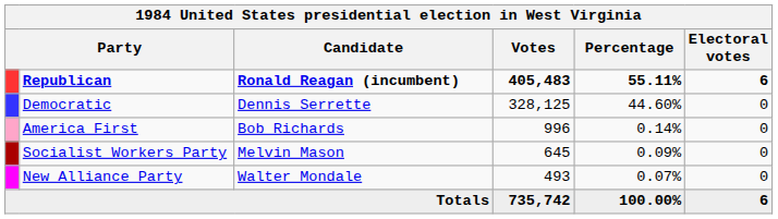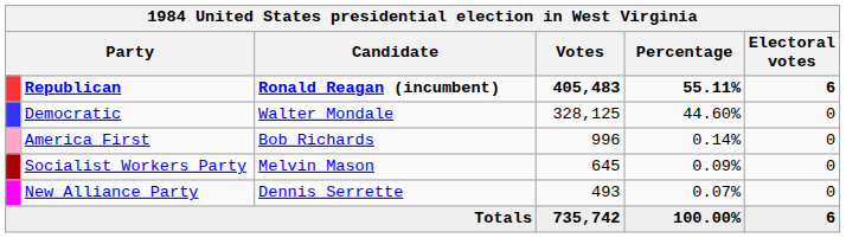 <table class="wikitable" style="font-size: 95%;">
 <tr>
 <th colspan="6">1984 United States presidential election in West Virginia</th>
 </tr>
 <tr>
 <th colspan="2" style="width: 15em">Party</th>
 <th style="width: 17em">Candidate</th>
 <th style="width: 5em">Votes</th>
 <th style="width: 7em">Percentage</th>
 <th style="width: 5em">Electoral votes</th>
 </tr>
 <tr>
 <th style="background:#f33; width:3px;"></th>
 <td style="width: 130px"><strong><a href='#'>Republican</a></strong></td>
 <td><strong><a href='#'>Ronald Reagan</a> (incumbent)</strong></td>
 <td style="text-align:right;"><strong>405,483</strong></td>
 <td style="text-align:right;"><strong>55.11%</strong></td>
 <td style="text-align:right;"><strong>6</strong></td>
 </tr>
 <tr>
 <th style="background:#33f; width:3px;"></th>
 <td style="width: 130px"><a href='#'>Democratic</a></td>
-<td><a href='#'>Dennis Serrette</a></td>
+<td><a href='#'>Walter Mondale</a></td>
 <td style="text-align:right;">328,125</td>
 <td style="text-align:right;">44.60%</td>
 <td style="text-align:right;">0</td>
 </tr>
 <tr>
 <th style="background:#FFA6C9; width:3px;"></th>
 <td style="width: 130px"><a href='#'>America First</a></td>
 <td><a href='#'>Bob Richards</a></td>
 <td style="text-align:right;">996</td>
 <td style="text-align:right;">0.14%</td>
 <td style="text-align:right;">0</td>
 </tr>
 <tr>
 <th style="background: #aa0000; width:3px;"></th>
 <td style="width: 130px"><a href='#'>Socialist Workers Party</a></td>
 <td><a href='#'>Melvin Mason</a></td>
 <td style="text-align:right;">645</td>
 <td style="text-align:right;">0.09%</td>
 <td style="text-align:right;">0</td>
 </tr>
 <tr>
 <th style="background: #FF00FF; width:3px;"></th>
 <td style="width: 130px"><a href='#'>New Alliance Party</a></td>
-<td><a href='#'>Walter Mondale</a></td>
+<td><a href='#'>Dennis Serrette</a></td>
 <td style="text-align:right;">493</td>
 <td style="text-align:right;">0.07%</td>
 <td style="text-align:right;">0</td>
 </tr>
 <tr style="background:#eee; text-align:right;">
 <td colspan="3"><strong>Totals</strong></td>
 <td><strong>735,742</strong></td>
 <td><strong>100.00%</strong></td>
 <td><strong>6</strong></td>
 </tr>
 </table>
